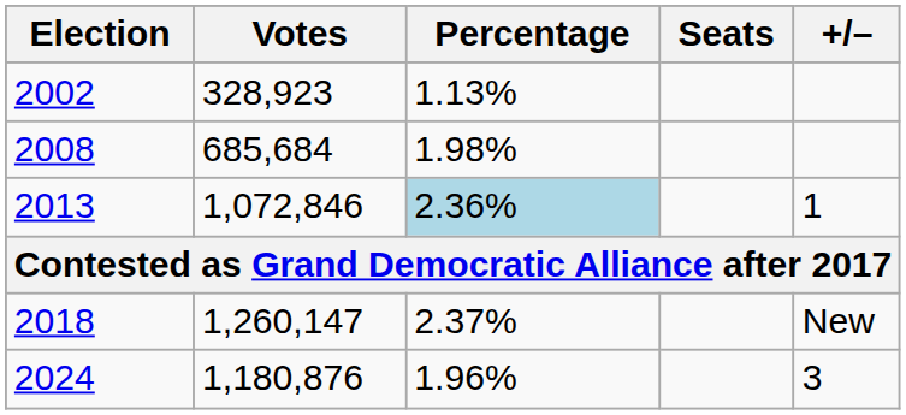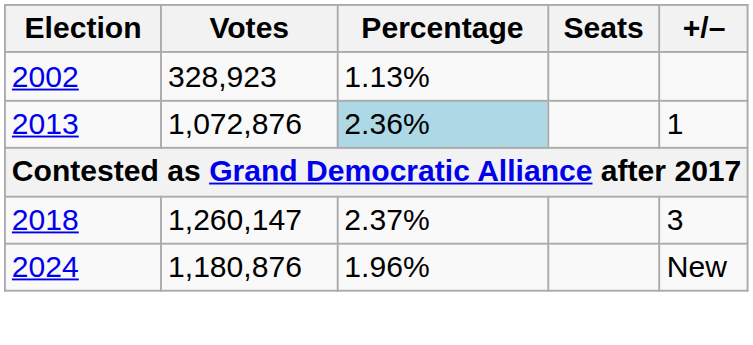 <table class="wikitable">
 <tr>
 <th><strong>Election</strong></th>
 <th><strong>Votes</strong></th>
 <th>Percentage</th>
 <th><strong>Seats</strong></th>
 <th>+/–</th>
 </tr>
 <tr>
 <td><a href='#'>2002</a></td>
 <td>328,923</td>
 <td>1.13%</td>
 <td></td>
 <td></td>
 </tr>
 <tr>
-<td><a href='#'>2008</a></td>
-<td>685,684</td>
-<td>1.98%</td>
-<td></td>
-<td></td>
-</tr>
-<tr>
 <td><a href='#'>2013</a></td>
-<td>1,072,846</td>
+<td>1,072,876</td>
 <td style="background: lightblue;">2.36%</td>
 <td></td>
 <td> 1</td>
 </tr>
 <tr>
 <th colspan="5">Contested as <strong><a href='#'>Grand Democratic Alliance</a></strong> after 2017</th>
 </tr>
 <tr>
 <td><a href='#'>2018</a></td>
 <td>1,260,147</td>
 <td>2.37%</td>
 <td></td>
-<td>New</td>
+<td> 3</td>
 </tr>
 <tr>
 <td><a href='#'>2024</a></td>
 <td>1,180,876</td>
 <td>1.96%</td>
 <td></td>
-<td> 3</td>
+<td>New</td>
 </tr>
 </table>
